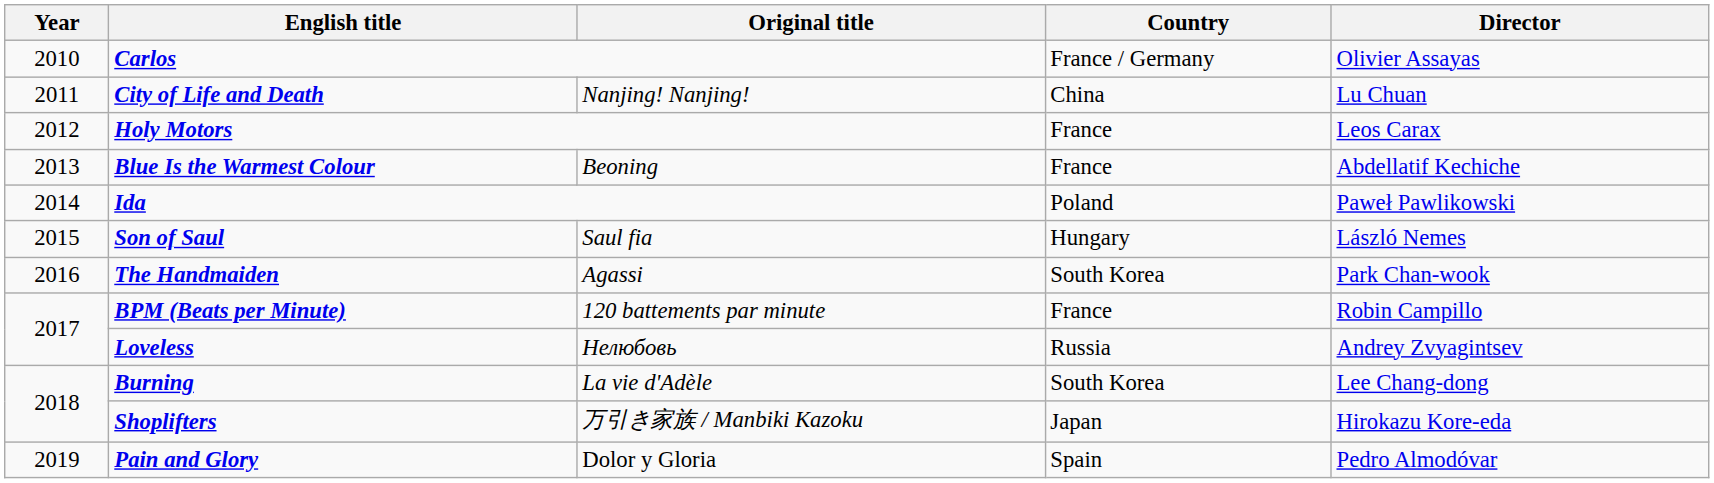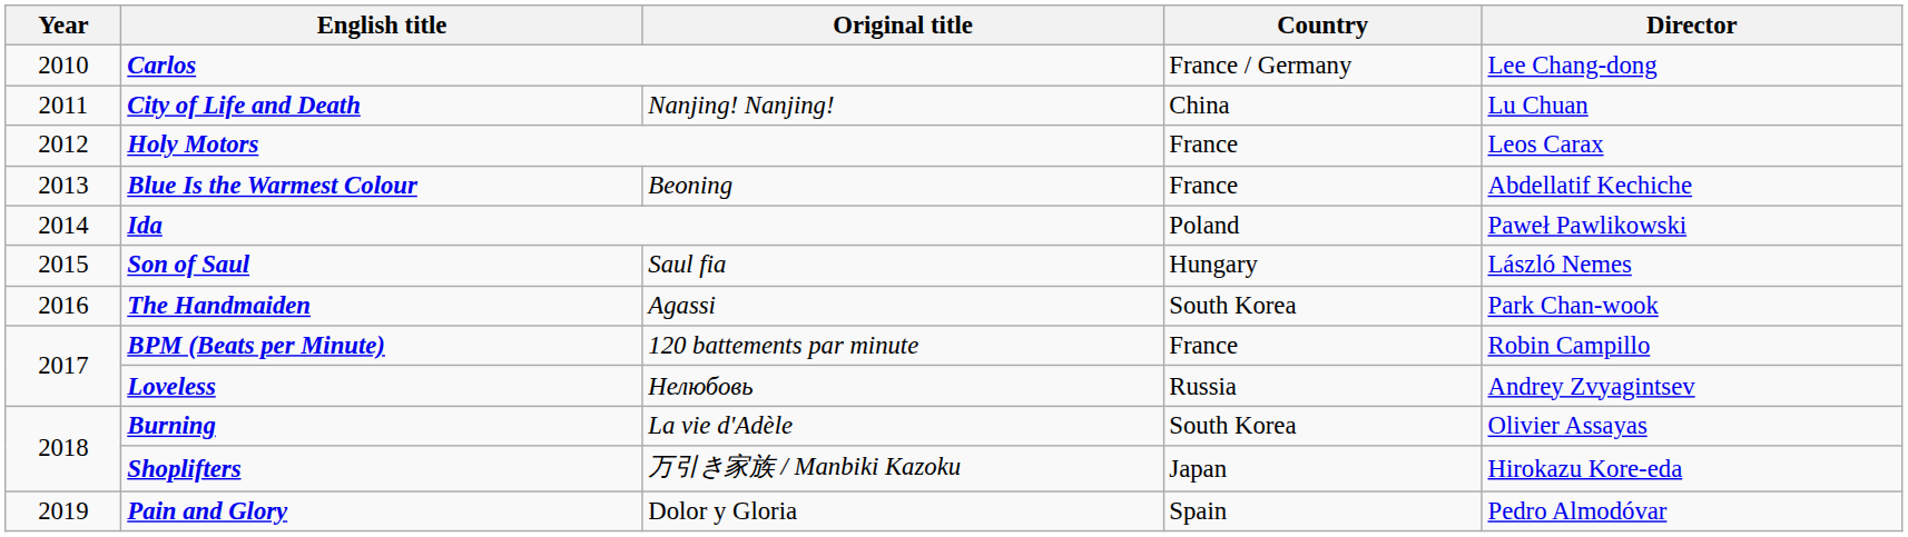 <table class="wikitable" width="95%" cellpadding="5">
 <tr>
 <th width="50"><strong>Year</strong></th>
 <th width="250"><strong>English title</strong></th>
 <th width="250"><strong>Original title</strong></th>
 <th width="150"><strong>Country</strong></th>
 <th width="200"><strong>Director</strong></th>
 </tr>
 <tr>
 <td style="text-align:center;">2010</td>
 <td colspan="2"><strong><em><a href='#'>Carlos</a></em></strong></td>
 <td>France / Germany</td>
-<td><a href='#'>Olivier Assayas</a></td>
+<td><a href='#'>Lee Chang-dong</a></td>
 </tr>
 <tr>
 <td style="text-align:center;">2011</td>
 <td><strong><em><a href='#'>City of Life and Death</a></em></strong></td>
 <td><em>Nanjing! Nanjing!</em></td>
 <td>China</td>
 <td><a href='#'>Lu Chuan</a></td>
 </tr>
 <tr>
 <td style="text-align:center;">2012</td>
 <td colspan="2"><strong><em><a href='#'>Holy Motors</a></em></strong></td>
 <td>France</td>
 <td><a href='#'>Leos Carax</a></td>
 </tr>
 <tr>
 <td style="text-align:center;">2013</td>
 <td><strong><em><a href='#'>Blue Is the Warmest Colour</a></em></strong></td>
 <td><em>Beoning</em></td>
 <td>France</td>
 <td><a href='#'>Abdellatif Kechiche</a></td>
 </tr>
 <tr>
 <td style="text-align:center;">2014</td>
 <td colspan="2"><strong><em><a href='#'>Ida</a></em></strong></td>
 <td>Poland</td>
 <td><a href='#'>Paweł Pawlikowski</a></td>
 </tr>
 <tr>
 <td style="text-align:center;">2015</td>
 <td><strong><em><a href='#'>Son of Saul</a></em></strong></td>
 <td><em>Saul fia</em></td>
 <td>Hungary</td>
 <td><a href='#'>László Nemes</a></td>
 </tr>
 <tr>
 <td style="text-align:center;">2016</td>
 <td><strong><em><a href='#'>The Handmaiden</a></em></strong></td>
 <td><em>Agassi</em></td>
 <td>South Korea</td>
 <td><a href='#'>Park Chan-wook</a></td>
 </tr>
 <tr>
 <td rowspan="2" style="text-align:center;">2017</td>
 <td><strong><em><a href='#'>BPM (Beats per Minute)</a></em></strong></td>
 <td><em>120 battements par minute</em></td>
 <td>France</td>
 <td><a href='#'>Robin Campillo</a></td>
 </tr>
 <tr>
 <td><strong><em><a href='#'>Loveless</a></em></strong></td>
 <td><em>Нелюбовь</em></td>
 <td>Russia</td>
 <td><a href='#'>Andrey Zvyagintsev</a></td>
 </tr>
 <tr>
 <td rowspan="2" style="text-align:center;">2018</td>
 <td><strong><em><a href='#'>Burning</a></em></strong></td>
 <td><em>La vie d'Adèle</em></td>
 <td>South Korea</td>
-<td><a href='#'>Lee Chang-dong</a></td>
+<td><a href='#'>Olivier Assayas</a></td>
 </tr>
 <tr>
 <td><strong><em><a href='#'>Shoplifters</a></em></strong></td>
 <td><em>万引き家族 / Manbiki Kazoku</em></td>
 <td>Japan</td>
 <td><a href='#'>Hirokazu Kore-eda</a></td>
 </tr>
 <tr>
 <td style="text-align:center;">2019</td>
 <td><strong><em><a href='#'>Pain and Glory</a></em></strong></td>
 <td>Dolor y Gloria</td>
 <td>Spain</td>
 <td><a href='#'>Pedro Almodóvar</a></td>
 </tr>
 </table>
